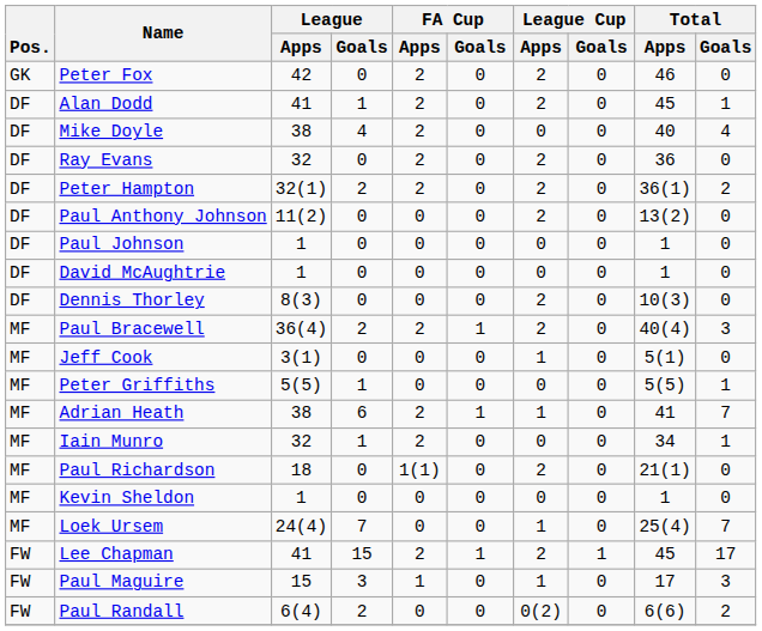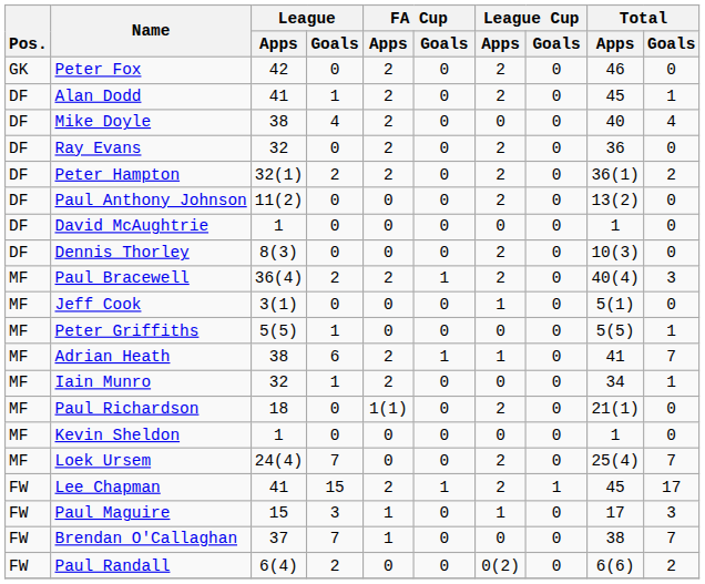 <table class="wikitable" style="text-align:center">
 <tr>
 <th rowspan="2" valign="bottom">Pos.</th>
 <th rowspan="2">Name</th>
 <th colspan="2" width="85">League</th>
 <th colspan="2" width="85">FA Cup</th>
 <th colspan="2" width="85">League Cup</th>
 <th colspan="2" width="85">Total</th>
 </tr>
 <tr>
 <th>Apps</th>
 <th>Goals</th>
 <th>Apps</th>
 <th>Goals</th>
 <th>Apps</th>
 <th>Goals</th>
 <th>Apps</th>
 <th>Goals</th>
 </tr>
 <tr>
 <td align="left">GK</td>
 <td align="left"> <a href='#'>Peter Fox</a></td>
 <td>42</td>
 <td>0</td>
 <td>2</td>
 <td>0</td>
 <td>2</td>
 <td>0</td>
 <td>46</td>
 <td>0</td>
 </tr>
 <tr>
 <td align="left">DF</td>
 <td align="left"> <a href='#'>Alan Dodd</a></td>
 <td>41</td>
 <td>1</td>
 <td>2</td>
 <td>0</td>
 <td>2</td>
 <td>0</td>
 <td>45</td>
 <td>1</td>
 </tr>
 <tr>
 <td align="left">DF</td>
 <td align="left"> <a href='#'>Mike Doyle</a></td>
 <td>38</td>
 <td>4</td>
 <td>2</td>
 <td>0</td>
 <td>0</td>
 <td>0</td>
 <td>40</td>
 <td>4</td>
 </tr>
 <tr>
 <td align="left">DF</td>
 <td align="left"> <a href='#'>Ray Evans</a></td>
 <td>32</td>
 <td>0</td>
 <td>2</td>
 <td>0</td>
 <td>2</td>
 <td>0</td>
 <td>36</td>
 <td>0</td>
 </tr>
 <tr>
 <td align="left">DF</td>
 <td align="left"> <a href='#'>Peter Hampton</a></td>
 <td>32(1)</td>
 <td>2</td>
 <td>2</td>
 <td>0</td>
 <td>2</td>
 <td>0</td>
 <td>36(1)</td>
 <td>2</td>
 </tr>
 <tr>
 <td align="left">DF</td>
 <td align="left"> <a href='#'>Paul Anthony Johnson</a></td>
 <td>11(2)</td>
 <td>0</td>
 <td>0</td>
 <td>0</td>
 <td>2</td>
 <td>0</td>
 <td>13(2)</td>
-<td>0</td>
-</tr>
-<tr>
-<td align="left">DF</td>
-<td align="left"> <a href='#'>Paul Johnson</a></td>
-<td>1</td>
-<td>0</td>
-<td>0</td>
-<td>0</td>
-<td>0</td>
-<td>0</td>
-<td>1</td>
 <td>0</td>
 </tr>
 <tr>
 <td align="left">DF</td>
 <td align="left"> <a href='#'>David McAughtrie</a></td>
 <td>1</td>
 <td>0</td>
 <td>0</td>
 <td>0</td>
 <td>0</td>
 <td>0</td>
 <td>1</td>
 <td>0</td>
 </tr>
 <tr>
 <td align="left">DF</td>
 <td align="left"> <a href='#'>Dennis Thorley</a></td>
 <td>8(3)</td>
 <td>0</td>
 <td>0</td>
 <td>0</td>
 <td>2</td>
 <td>0</td>
 <td>10(3)</td>
 <td>0</td>
 </tr>
 <tr>
 <td align="left">MF</td>
 <td align="left"> <a href='#'>Paul Bracewell</a></td>
 <td>36(4)</td>
 <td>2</td>
 <td>2</td>
 <td>1</td>
 <td>2</td>
 <td>0</td>
 <td>40(4)</td>
 <td>3</td>
 </tr>
 <tr>
 <td align="left">MF</td>
 <td align="left"> <a href='#'>Jeff Cook</a></td>
 <td>3(1)</td>
 <td>0</td>
 <td>0</td>
 <td>0</td>
 <td>1</td>
 <td>0</td>
 <td>5(1)</td>
 <td>0</td>
 </tr>
 <tr>
 <td align="left">MF</td>
 <td align="left"> <a href='#'>Peter Griffiths</a></td>
 <td>5(5)</td>
 <td>1</td>
 <td>0</td>
 <td>0</td>
 <td>0</td>
 <td>0</td>
 <td>5(5)</td>
 <td>1</td>
 </tr>
 <tr>
 <td align="left">MF</td>
 <td align="left"> <a href='#'>Adrian Heath</a></td>
 <td>38</td>
 <td>6</td>
 <td>2</td>
 <td>1</td>
 <td>1</td>
 <td>0</td>
 <td>41</td>
 <td>7</td>
 </tr>
 <tr>
 <td align="left">MF</td>
 <td align="left"> <a href='#'>Iain Munro</a></td>
 <td>32</td>
 <td>1</td>
 <td>2</td>
 <td>0</td>
 <td>0</td>
 <td>0</td>
 <td>34</td>
 <td>1</td>
 </tr>
 <tr>
 <td align="left">MF</td>
 <td align="left"> <a href='#'>Paul Richardson</a></td>
 <td>18</td>
 <td>0</td>
 <td>1(1)</td>
 <td>0</td>
 <td>2</td>
 <td>0</td>
 <td>21(1)</td>
 <td>0</td>
 </tr>
 <tr>
 <td align="left">MF</td>
 <td align="left"> <a href='#'>Kevin Sheldon</a></td>
 <td>1</td>
 <td>0</td>
 <td>0</td>
 <td>0</td>
 <td>0</td>
 <td>0</td>
 <td>1</td>
 <td>0</td>
 </tr>
 <tr>
 <td align="left">MF</td>
 <td align="left"> <a href='#'>Loek Ursem</a></td>
 <td>24(4)</td>
 <td>7</td>
 <td>0</td>
 <td>0</td>
-<td>1</td>
+<td>2</td>
 <td>0</td>
 <td>25(4)</td>
 <td>7</td>
 </tr>
 <tr>
 <td align="left">FW</td>
 <td align="left"> <a href='#'>Lee Chapman</a></td>
 <td>41</td>
 <td>15</td>
 <td>2</td>
 <td>1</td>
 <td>2</td>
 <td>1</td>
 <td>45</td>
 <td>17</td>
 </tr>
 <tr>
 <td align="left">FW</td>
 <td align="left"> <a href='#'>Paul Maguire</a></td>
 <td>15</td>
 <td>3</td>
 <td>1</td>
 <td>0</td>
 <td>1</td>
 <td>0</td>
 <td>17</td>
 <td>3</td>
 </tr>
 <tr>
 <td align="left">FW</td>
+<td align="left"> <a href='#'>Brendan O'Callaghan</a></td>
+<td>37</td>
+<td>7</td>
+<td>1</td>
+<td>0</td>
+<td>0</td>
+<td>0</td>
+<td>38</td>
+<td>7</td>
+</tr>
+<tr>
+<td align="left">FW</td>
 <td align="left"> <a href='#'>Paul Randall</a></td>
 <td>6(4)</td>
 <td>2</td>
 <td>0</td>
 <td>0</td>
 <td>0(2)</td>
 <td>0</td>
 <td>6(6)</td>
 <td>2</td>
 </tr>
 <tr>
 </tr>
 </table>
